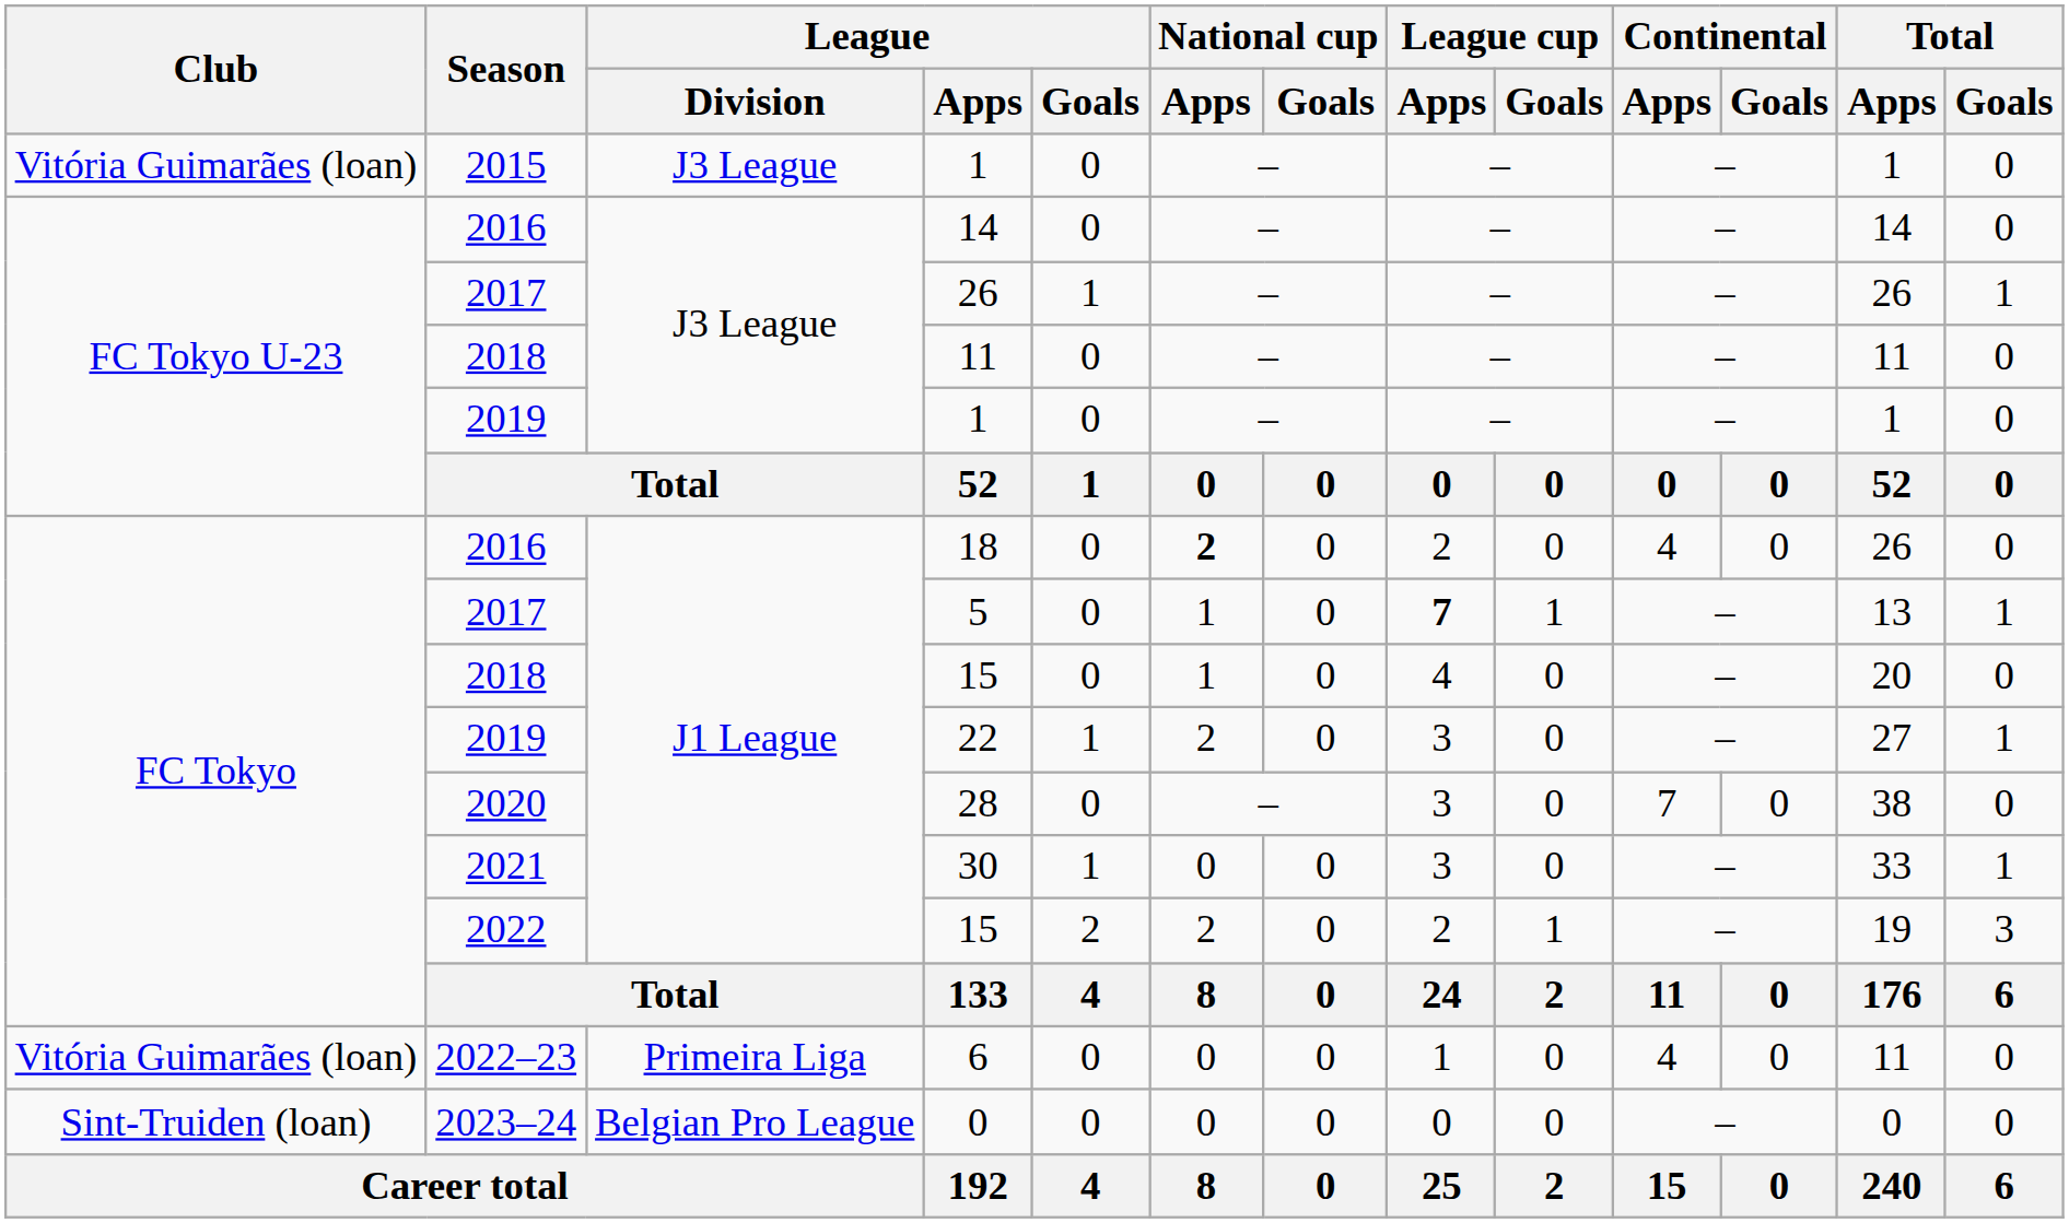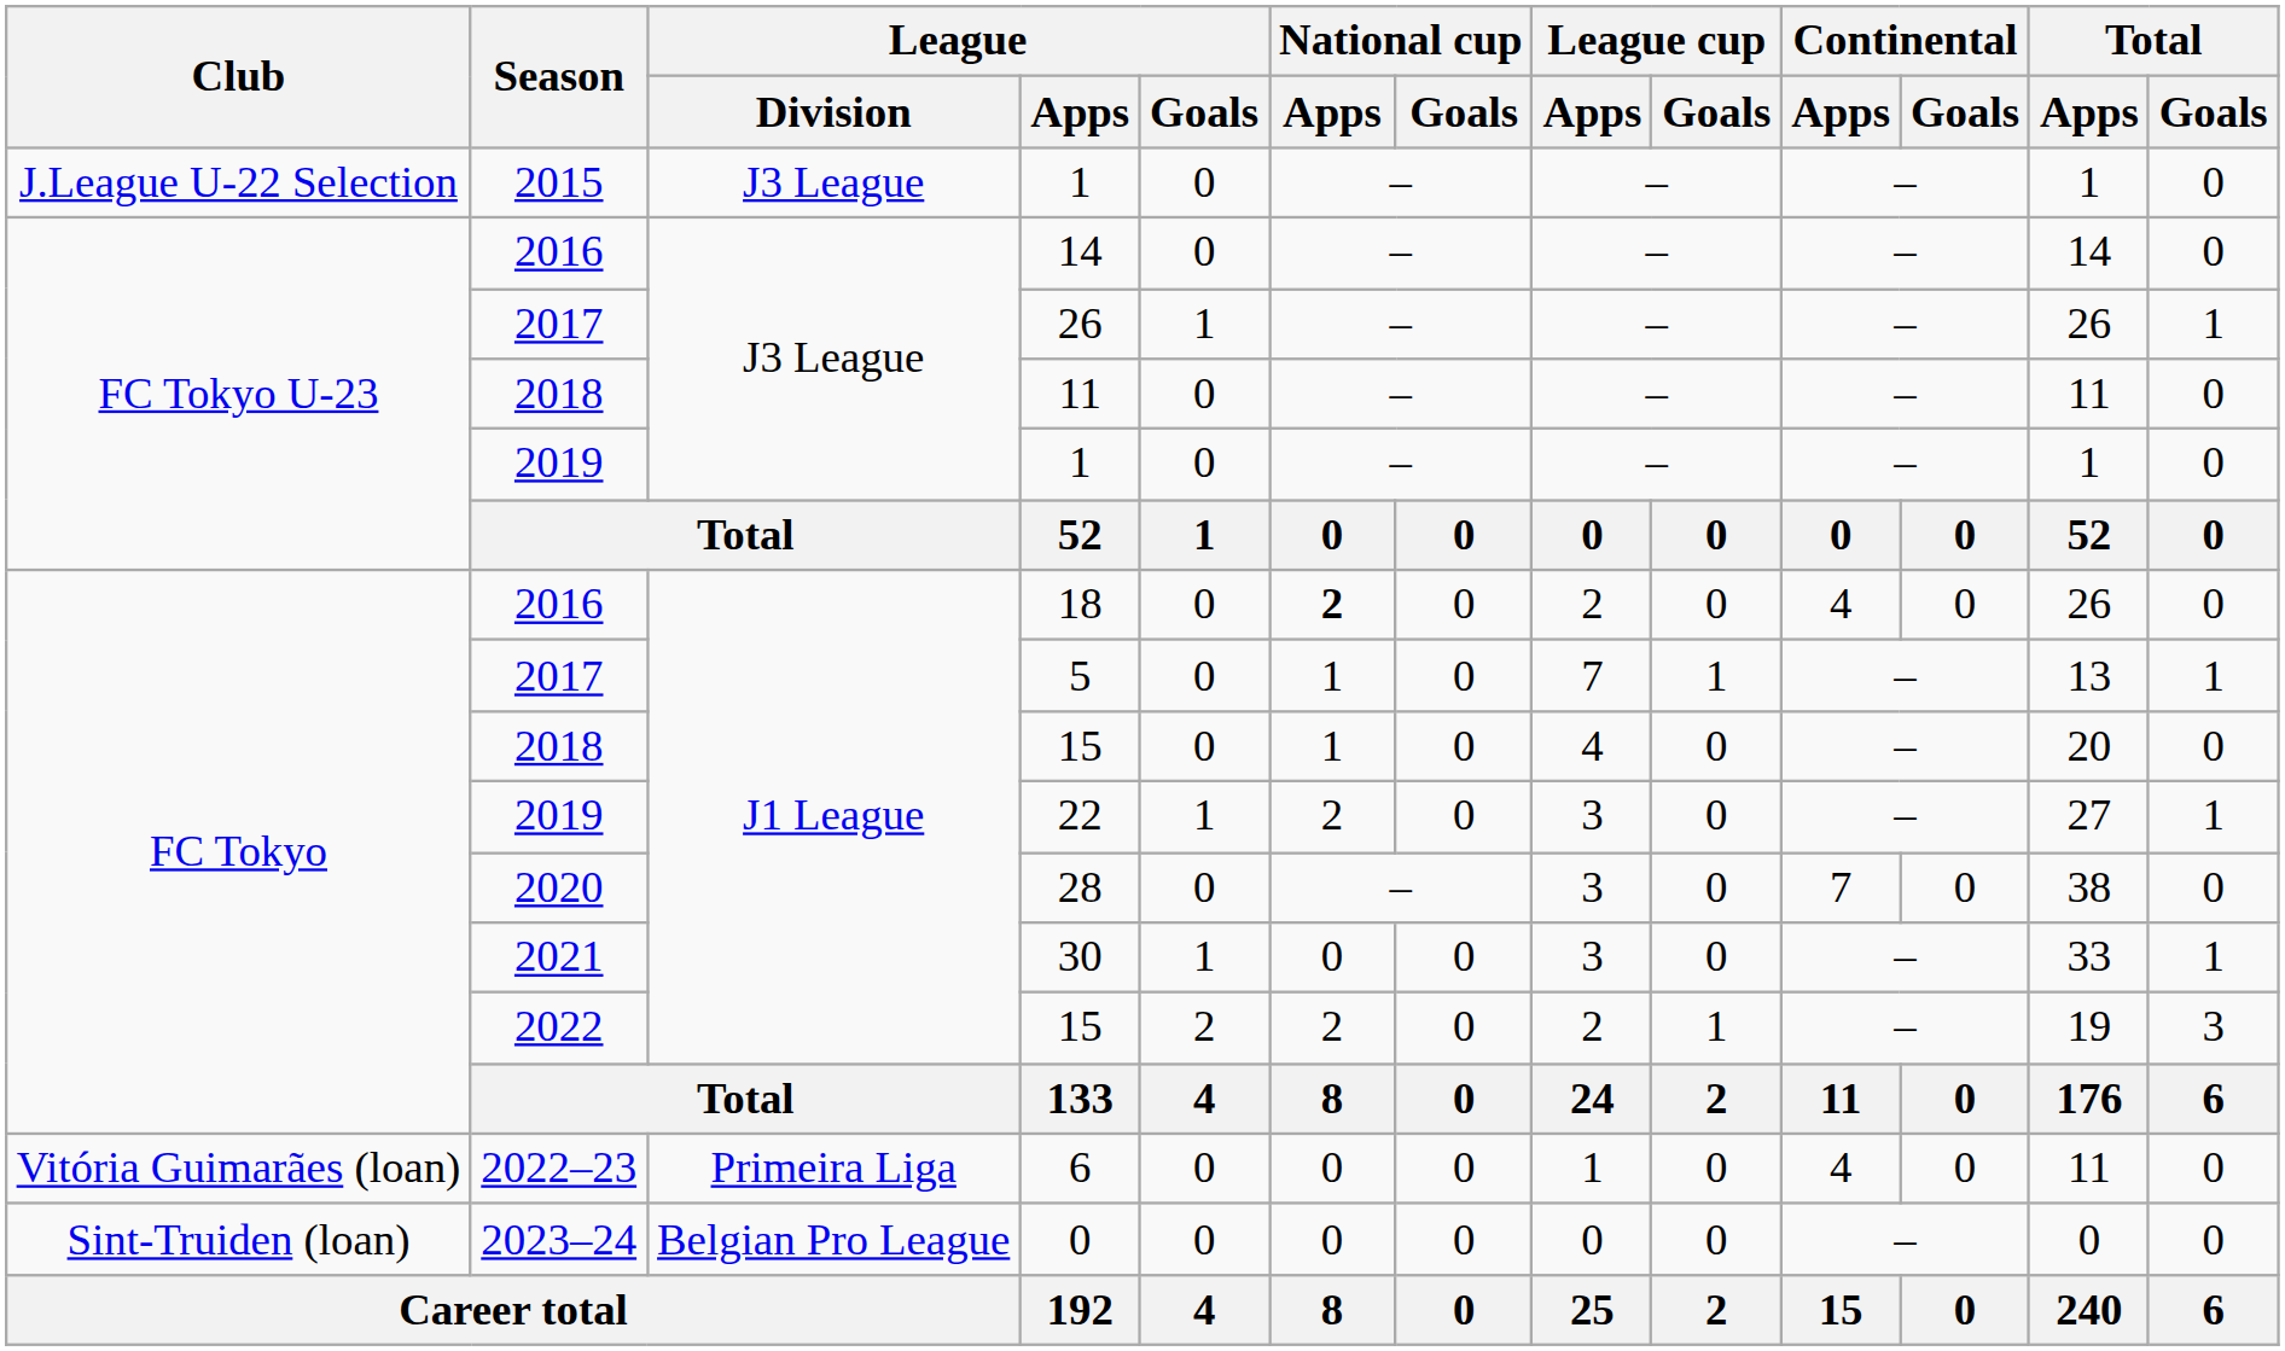 <table class="wikitable" style="text-align:center">
 <tr>
 <th rowspan="2">Club</th>
 <th rowspan="2">Season</th>
 <th colspan="3">League</th>
 <th colspan="2">National cup</th>
 <th colspan="2">League cup</th>
 <th colspan="2">Continental</th>
 <th colspan="2">Total</th>
 </tr>
 <tr>
 <th>Division</th>
 <th>Apps</th>
 <th>Goals</th>
 <th>Apps</th>
 <th>Goals</th>
 <th>Apps</th>
 <th>Goals</th>
 <th>Apps</th>
 <th>Goals</th>
 <th>Apps</th>
 <th>Goals</th>
 </tr>
 <tr>
-<td><a href='#'>Vitória Guimarães</a> (loan)</td>
+<td><a href='#'>J.League U-22 Selection</a></td>
 <td><a href='#'>2015</a></td>
 <td><a href='#'>J3 League</a></td>
 <td>1</td>
 <td>0</td>
 <td colspan="2">–</td>
 <td colspan="2">–</td>
 <td colspan="2">–</td>
 <td>1</td>
 <td>0</td>
 </tr>
 <tr>
 <td rowspan="5"><a href='#'>FC Tokyo U-23</a></td>
 <td><a href='#'>2016</a></td>
 <td rowspan="4">J3 League</td>
 <td>14</td>
 <td>0</td>
 <td colspan="2">–</td>
 <td colspan="2">–</td>
 <td colspan="2">–</td>
 <td>14</td>
 <td>0</td>
 </tr>
 <tr>
 <td><a href='#'>2017</a></td>
 <td>26</td>
 <td>1</td>
 <td colspan="2">–</td>
 <td colspan="2">–</td>
 <td colspan="2">–</td>
 <td>26</td>
 <td>1</td>
 </tr>
 <tr>
 <td><a href='#'>2018</a></td>
 <td>11</td>
 <td>0</td>
 <td colspan="2">–</td>
 <td colspan="2">–</td>
 <td colspan="2">–</td>
 <td>11</td>
 <td>0</td>
 </tr>
 <tr>
 <td><a href='#'>2019</a></td>
 <td>1</td>
 <td>0</td>
 <td colspan="2">–</td>
 <td colspan="2">–</td>
 <td colspan="2">–</td>
 <td>1</td>
 <td>0</td>
 </tr>
 <tr>
 <th colspan="2">Total</th>
 <th>52</th>
 <th>1</th>
 <th>0</th>
 <th>0</th>
 <th>0</th>
 <th>0</th>
 <th>0</th>
 <th>0</th>
 <th>52</th>
 <th>0</th>
 </tr>
 <tr>
 <td rowspan="8"><a href='#'>FC Tokyo</a></td>
 <td><a href='#'>2016</a></td>
 <td rowspan="7"><a href='#'>J1 League</a></td>
 <td>18</td>
 <td>0</td>
 <td><strong>2</strong></td>
 <td>0</td>
 <td>2</td>
 <td>0</td>
 <td>4</td>
 <td>0</td>
 <td>26</td>
 <td>0</td>
 </tr>
 <tr>
 <td><a href='#'>2017</a></td>
 <td>5</td>
 <td>0</td>
 <td>1</td>
 <td>0</td>
-<td><strong>7</strong></td>
+<td>7</td>
 <td>1</td>
 <td colspan="2">–</td>
 <td>13</td>
 <td>1</td>
 </tr>
 <tr>
 <td><a href='#'>2018</a></td>
 <td>15</td>
 <td>0</td>
 <td>1</td>
 <td>0</td>
 <td>4</td>
 <td>0</td>
 <td colspan="2">–</td>
 <td>20</td>
 <td>0</td>
 </tr>
 <tr>
 <td><a href='#'>2019</a></td>
 <td>22</td>
 <td>1</td>
 <td>2</td>
 <td>0</td>
 <td>3</td>
 <td>0</td>
 <td colspan="2">–</td>
 <td>27</td>
 <td>1</td>
 </tr>
 <tr>
 <td><a href='#'>2020</a></td>
 <td>28</td>
 <td>0</td>
 <td colspan="2">–</td>
 <td>3</td>
 <td>0</td>
 <td>7</td>
 <td>0</td>
 <td>38</td>
 <td>0</td>
 </tr>
 <tr>
 <td><a href='#'>2021</a></td>
 <td>30</td>
 <td>1</td>
 <td>0</td>
 <td>0</td>
 <td>3</td>
 <td>0</td>
 <td colspan="2">–</td>
 <td>33</td>
 <td>1</td>
 </tr>
 <tr>
 <td><a href='#'>2022</a></td>
 <td>15</td>
 <td>2</td>
 <td>2</td>
 <td>0</td>
 <td>2</td>
 <td>1</td>
 <td colspan="2">–</td>
 <td>19</td>
 <td>3</td>
 </tr>
 <tr>
 <th colspan="2">Total</th>
 <th>133</th>
 <th>4</th>
 <th>8</th>
 <th>0</th>
 <th>24</th>
 <th>2</th>
 <th>11</th>
 <th>0</th>
 <th>176</th>
 <th>6</th>
 </tr>
 <tr>
 <td><a href='#'>Vitória Guimarães</a> (loan)</td>
 <td><a href='#'>2022–23</a></td>
 <td><a href='#'>Primeira Liga</a></td>
 <td>6</td>
 <td>0</td>
 <td>0</td>
 <td>0</td>
 <td>1</td>
 <td>0</td>
 <td>4</td>
 <td>0</td>
 <td>11</td>
 <td>0</td>
 </tr>
 <tr>
 <td><a href='#'>Sint-Truiden</a> (loan)</td>
 <td><a href='#'>2023–24</a></td>
 <td><a href='#'>Belgian Pro League</a></td>
 <td>0</td>
 <td>0</td>
 <td>0</td>
 <td>0</td>
 <td>0</td>
 <td>0</td>
 <td colspan="2">–</td>
 <td>0</td>
 <td>0</td>
 </tr>
 <tr>
 <th colspan="3">Career total</th>
 <th>192</th>
 <th>4</th>
 <th>8</th>
 <th>0</th>
 <th>25</th>
 <th>2</th>
 <th>15</th>
 <th>0</th>
 <th>240</th>
 <th>6</th>
 </tr>
 </table>
